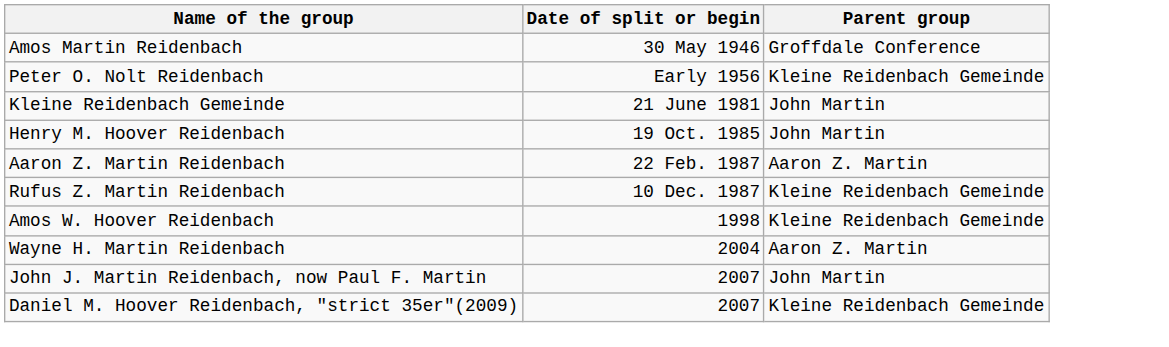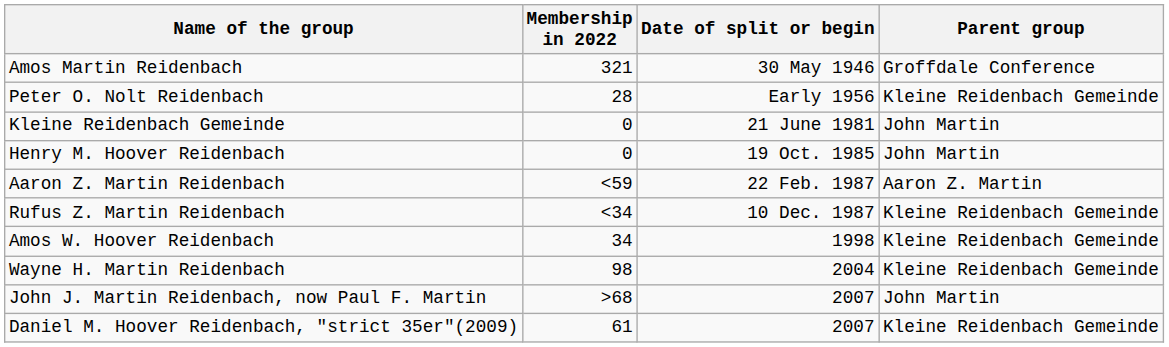 <table class="wikitable">
 <tr>
 <th>Name of the group</th>
+<th>Membership<br> in 2022</th>
 <th>Date of split or begin<br></th>
 <th>Parent group</th>
 </tr>
 <tr>
 <td>Amos Martin Reidenbach</td>
+<td align="right">321</td>
 <td align="right">30 May 1946</td>
 <td>Groffdale Conference</td>
 </tr>
 <tr>
 <td>Peter O. Nolt Reidenbach</td>
+<td align="right">28</td>
 <td align="right">Early 1956</td>
 <td>Kleine Reidenbach Gemeinde</td>
 </tr>
 <tr>
 <td>Kleine Reidenbach Gemeinde</td>
+<td align="right">0</td>
 <td align="right">21 June 1981</td>
 <td>John Martin</td>
 </tr>
 <tr>
 <td>Henry M. Hoover Reidenbach</td>
+<td align="right">0</td>
 <td align="right">19 Oct. 1985</td>
 <td>John Martin</td>
 </tr>
 <tr>
 <td>Aaron Z. Martin Reidenbach</td>
+<td align="right"><59</td>
 <td align="right">22 Feb. 1987</td>
 <td>Aaron Z. Martin</td>
 </tr>
 <tr>
 <td>Rufus Z. Martin Reidenbach</td>
+<td align="right"><34</td>
 <td align="right">10 Dec. 1987</td>
 <td>Kleine Reidenbach Gemeinde</td>
 </tr>
 <tr>
 <td>Amos W. Hoover Reidenbach</td>
+<td align="right">34</td>
 <td align="right">1998</td>
 <td>Kleine Reidenbach Gemeinde</td>
 </tr>
 <tr>
 <td>Wayne H. Martin Reidenbach</td>
+<td align="right">98</td>
 <td align="right">2004</td>
-<td>Aaron Z. Martin</td>
+<td>Kleine Reidenbach Gemeinde</td>
 </tr>
 <tr>
 <td>John J. Martin Reidenbach, now Paul F. Martin</td>
+<td align="right">>68</td>
 <td align="right">2007</td>
 <td>John Martin</td>
 </tr>
 <tr>
 <td>Daniel M. Hoover Reidenbach, "strict 35er"(2009)</td>
+<td align="right">61</td>
 <td align="right">2007</td>
 <td>Kleine Reidenbach Gemeinde</td>
 </tr>
 </table>
